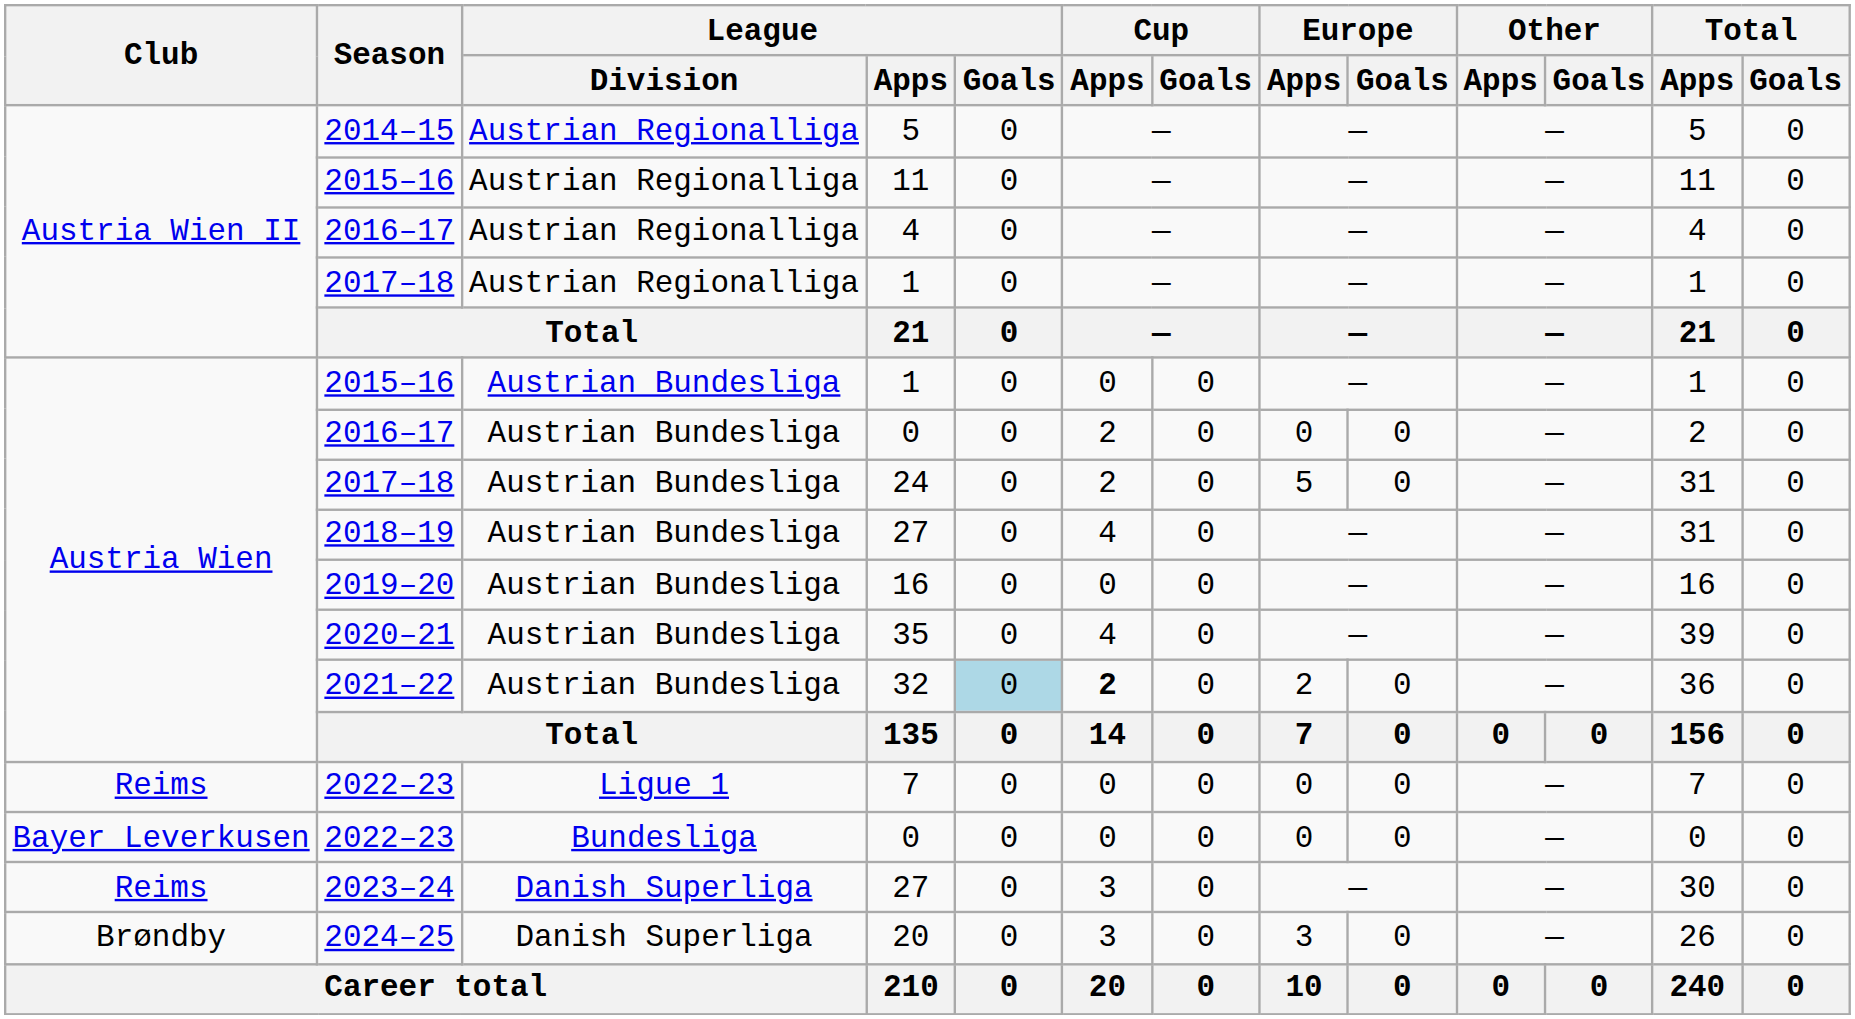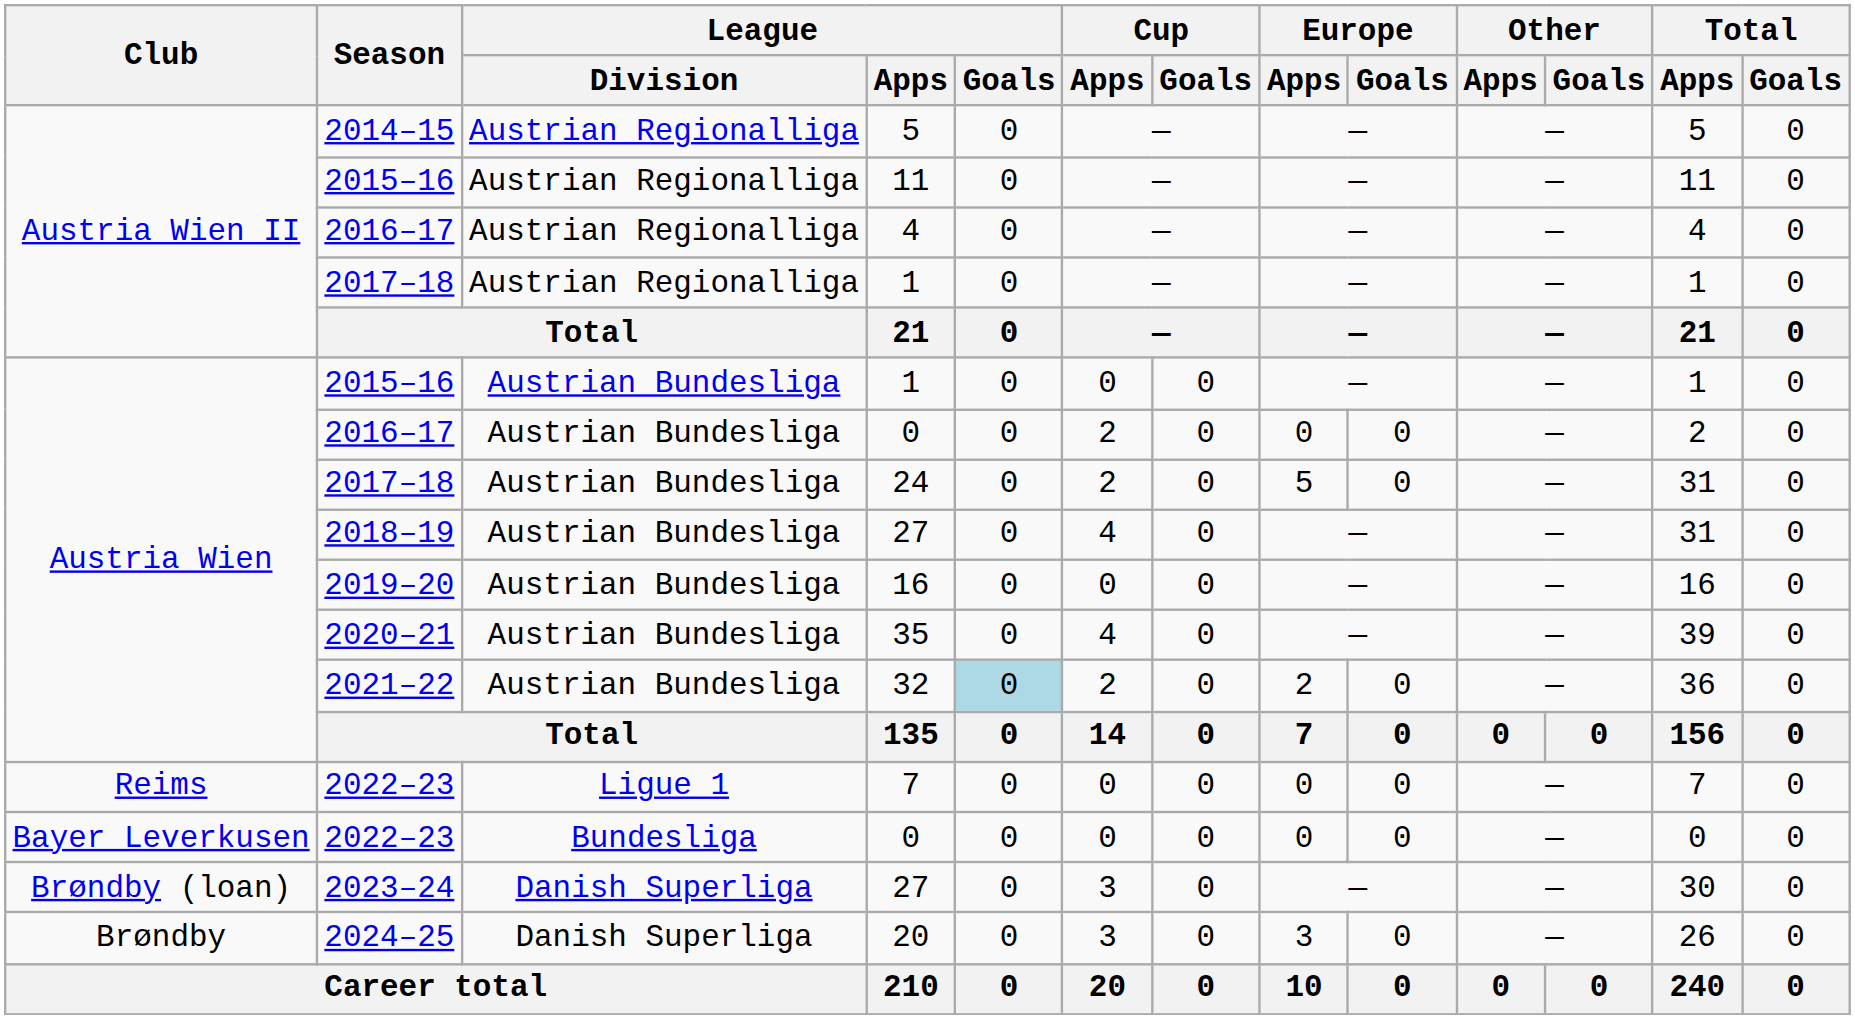 <table class="wikitable" style="text-align:center">
 <tr>
 <th rowspan="2">Club</th>
 <th rowspan="2">Season</th>
 <th colspan="3">League</th>
 <th colspan="2">Cup</th>
 <th colspan="2">Europe</th>
 <th colspan="2">Other</th>
 <th colspan="2">Total</th>
 </tr>
 <tr>
 <th>Division</th>
 <th>Apps</th>
 <th>Goals</th>
 <th>Apps</th>
 <th>Goals</th>
 <th>Apps</th>
 <th>Goals</th>
 <th>Apps</th>
 <th>Goals</th>
 <th>Apps</th>
 <th>Goals</th>
 </tr>
 <tr>
 <td rowspan="5"><a href='#'>Austria Wien II</a></td>
 <td><a href='#'>2014–15</a></td>
 <td><a href='#'>Austrian Regionalliga</a></td>
 <td>5</td>
 <td>0</td>
 <td colspan="2">—</td>
 <td colspan="2">—</td>
 <td colspan="2">—</td>
 <td>5</td>
 <td>0</td>
 </tr>
 <tr>
 <td><a href='#'>2015–16</a></td>
 <td>Austrian Regionalliga</td>
 <td>11</td>
 <td>0</td>
 <td colspan="2">—</td>
 <td colspan="2">—</td>
 <td colspan="2">—</td>
 <td>11</td>
 <td>0</td>
 </tr>
 <tr>
 <td><a href='#'>2016–17</a></td>
 <td>Austrian Regionalliga</td>
 <td>4</td>
 <td>0</td>
 <td colspan="2">—</td>
 <td colspan="2">—</td>
 <td colspan="2">—</td>
 <td>4</td>
 <td>0</td>
 </tr>
 <tr>
 <td><a href='#'>2017–18</a></td>
 <td>Austrian Regionalliga</td>
 <td>1</td>
 <td>0</td>
 <td colspan="2">—</td>
 <td colspan="2">—</td>
 <td colspan="2">—</td>
 <td>1</td>
 <td>0</td>
 </tr>
 <tr>
 <th colspan="2">Total</th>
 <th>21</th>
 <th>0</th>
 <th colspan="2">—</th>
 <th colspan="2">—</th>
 <th colspan="2">—</th>
 <th>21</th>
 <th>0</th>
 </tr>
 <tr>
 <td rowspan="8"><a href='#'>Austria Wien</a></td>
 <td><a href='#'>2015–16</a></td>
 <td><a href='#'>Austrian Bundesliga</a></td>
 <td>1</td>
 <td>0</td>
 <td>0</td>
 <td>0</td>
 <td colspan="2">—</td>
 <td colspan="2">—</td>
 <td>1</td>
 <td>0</td>
 </tr>
 <tr>
 <td><a href='#'>2016–17</a></td>
 <td>Austrian Bundesliga</td>
 <td>0</td>
 <td>0</td>
 <td>2</td>
 <td>0</td>
 <td>0</td>
 <td>0</td>
 <td colspan="2">—</td>
 <td>2</td>
 <td>0</td>
 </tr>
 <tr>
 <td><a href='#'>2017–18</a></td>
 <td>Austrian Bundesliga</td>
 <td>24</td>
 <td>0</td>
 <td>2</td>
 <td>0</td>
 <td>5</td>
 <td>0</td>
 <td colspan="2">—</td>
 <td>31</td>
 <td>0</td>
 </tr>
 <tr>
 <td><a href='#'>2018–19</a></td>
 <td>Austrian Bundesliga</td>
 <td>27</td>
 <td>0</td>
 <td>4</td>
 <td>0</td>
 <td colspan="2">—</td>
 <td colspan="2">—</td>
 <td>31</td>
 <td>0</td>
 </tr>
 <tr>
 <td><a href='#'>2019–20</a></td>
 <td>Austrian Bundesliga</td>
 <td>16</td>
 <td>0</td>
 <td>0</td>
 <td>0</td>
 <td colspan="2">—</td>
 <td colspan="2">—</td>
 <td>16</td>
 <td>0</td>
 </tr>
 <tr>
 <td><a href='#'>2020–21</a></td>
 <td>Austrian Bundesliga</td>
 <td>35</td>
 <td>0</td>
 <td>4</td>
 <td>0</td>
 <td colspan="2">—</td>
 <td colspan="2">—</td>
 <td>39</td>
 <td>0</td>
 </tr>
 <tr>
 <td><a href='#'>2021–22</a></td>
 <td>Austrian Bundesliga</td>
 <td>32</td>
 <td style="background: lightblue;">0</td>
-<td><strong>2</strong></td>
+<td>2</td>
 <td>0</td>
 <td>2</td>
 <td>0</td>
 <td colspan="2">—</td>
 <td>36</td>
 <td>0</td>
 </tr>
 <tr>
 <th colspan="2">Total</th>
 <th>135</th>
 <th>0</th>
 <th>14</th>
 <th>0</th>
 <th>7</th>
 <th>0</th>
 <th>0</th>
 <th>0</th>
 <th>156</th>
 <th>0</th>
 </tr>
 <tr>
 <td><a href='#'>Reims</a></td>
 <td><a href='#'>2022–23</a></td>
 <td><a href='#'>Ligue 1</a></td>
 <td>7</td>
 <td>0</td>
 <td>0</td>
 <td>0</td>
 <td>0</td>
 <td>0</td>
 <td colspan="2">—</td>
 <td>7</td>
 <td>0</td>
 </tr>
 <tr>
 <td><a href='#'>Bayer Leverkusen</a></td>
 <td><a href='#'>2022–23</a></td>
 <td><a href='#'>Bundesliga</a></td>
 <td>0</td>
 <td>0</td>
 <td>0</td>
 <td>0</td>
 <td>0</td>
 <td>0</td>
 <td colspan="2">—</td>
 <td>0</td>
 <td>0</td>
 </tr>
 <tr>
-<td><a href='#'>Reims</a></td>
+<td><a href='#'>Brøndby</a> (loan)</td>
 <td><a href='#'>2023–24</a></td>
 <td><a href='#'>Danish Superliga</a></td>
 <td>27</td>
 <td>0</td>
 <td>3</td>
 <td>0</td>
 <td colspan="2">—</td>
 <td colspan="2">—</td>
 <td>30</td>
 <td>0</td>
 </tr>
 <tr>
 <td>Brøndby</td>
 <td><a href='#'>2024–25</a></td>
 <td>Danish Superliga</td>
 <td>20</td>
 <td>0</td>
 <td>3</td>
 <td>0</td>
 <td>3</td>
 <td>0</td>
 <td colspan="2">—</td>
 <td>26</td>
 <td>0</td>
 </tr>
 <tr>
 <th colspan="3">Career total</th>
 <th>210</th>
 <th>0</th>
 <th>20</th>
 <th>0</th>
 <th>10</th>
 <th>0</th>
 <th>0</th>
 <th>0</th>
 <th>240</th>
 <th>0</th>
 </tr>
 </table>
